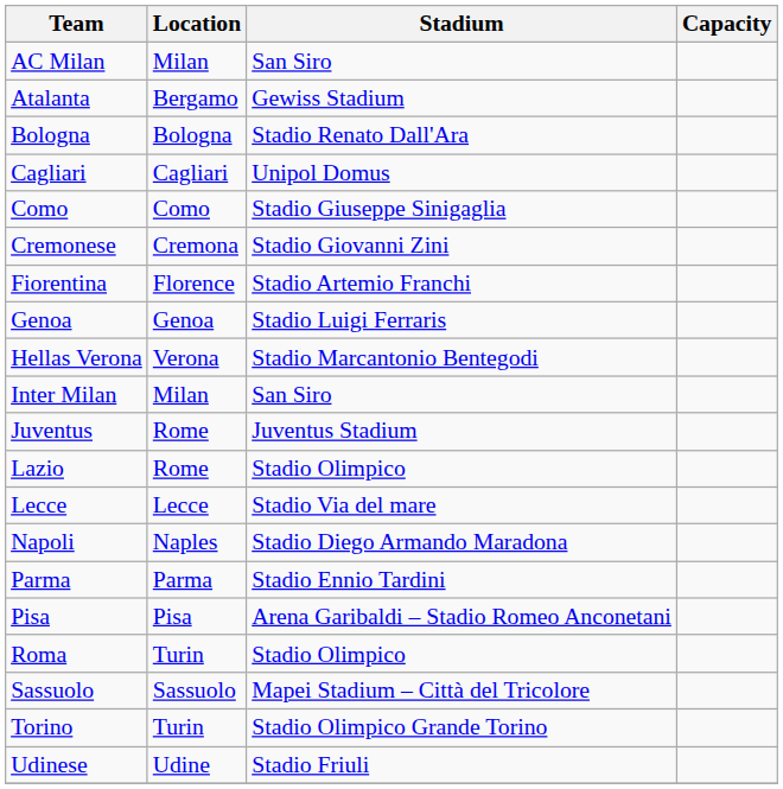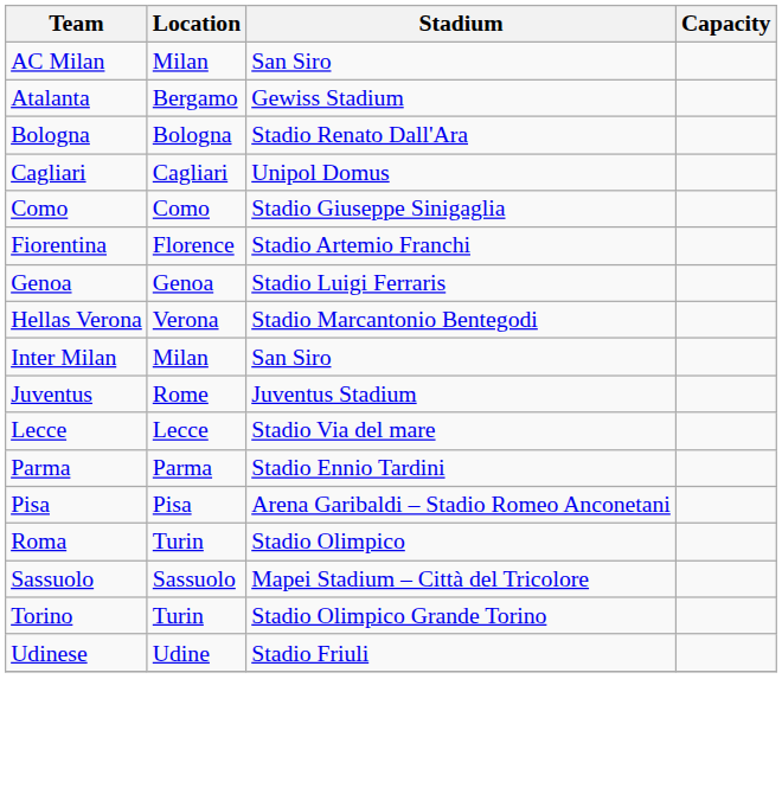 <table class="wikitable sortable">
 <tr>
 <th>Team</th>
 <th>Location</th>
 <th>Stadium</th>
 <th>Capacity</th>
 </tr>
 <tr>
 <td><a href='#'>AC Milan</a></td>
 <td><a href='#'>Milan</a></td>
 <td><a href='#'>San Siro</a></td>
 <td style="text-align:center;"></td>
 </tr>
 <tr>
 <td><a href='#'>Atalanta</a></td>
 <td><a href='#'>Bergamo</a></td>
 <td><a href='#'>Gewiss Stadium</a></td>
 <td style="text-align:center;"></td>
 </tr>
 <tr>
 <td><a href='#'>Bologna</a></td>
 <td><a href='#'>Bologna</a></td>
 <td><a href='#'>Stadio Renato Dall'Ara</a></td>
 <td style="text-align:center;"></td>
 </tr>
 <tr>
 <td><a href='#'>Cagliari</a></td>
 <td><a href='#'>Cagliari</a></td>
 <td><a href='#'>Unipol Domus</a></td>
 <td style="text-align:center;"></td>
 </tr>
 <tr>
 <td><a href='#'>Como</a></td>
 <td><a href='#'>Como</a></td>
 <td><a href='#'>Stadio Giuseppe Sinigaglia</a></td>
 <td style="text-align:center;"></td>
 </tr>
 <tr>
-<td><a href='#'>Cremonese</a></td>
-<td><a href='#'>Cremona</a></td>
-<td><a href='#'>Stadio Giovanni Zini</a></td>
-<td style="text-align:center;"></td>
-</tr>
-<tr>
 <td><a href='#'>Fiorentina</a></td>
 <td><a href='#'>Florence</a></td>
 <td><a href='#'>Stadio Artemio Franchi</a></td>
 <td style="text-align:center;"></td>
 </tr>
 <tr>
 <td><a href='#'>Genoa</a></td>
 <td><a href='#'>Genoa</a></td>
 <td><a href='#'>Stadio Luigi Ferraris</a></td>
 <td style="text-align:center;"></td>
 </tr>
 <tr>
 <td><a href='#'>Hellas Verona</a></td>
 <td><a href='#'>Verona</a></td>
 <td><a href='#'>Stadio Marcantonio Bentegodi</a></td>
 <td style="text-align:center;"></td>
 </tr>
 <tr>
 <td><a href='#'>Inter Milan</a></td>
 <td><a href='#'>Milan</a></td>
 <td><a href='#'>San Siro</a></td>
 <td style="text-align:center;"></td>
 </tr>
 <tr>
 <td><a href='#'>Juventus</a></td>
 <td><a href='#'>Rome</a></td>
 <td><a href='#'>Juventus Stadium</a></td>
 <td style="text-align:center;"></td>
 </tr>
 <tr>
-<td><a href='#'>Lazio</a></td>
-<td><a href='#'>Rome</a></td>
-<td><a href='#'>Stadio Olimpico</a></td>
-<td style="text-align:center;"></td>
-</tr>
-<tr>
 <td><a href='#'>Lecce</a></td>
 <td><a href='#'>Lecce</a></td>
 <td><a href='#'>Stadio Via del mare</a></td>
-<td style="text-align:center;"></td>
-</tr>
-<tr>
-<td><a href='#'>Napoli</a></td>
-<td><a href='#'>Naples</a></td>
-<td><a href='#'>Stadio Diego Armando Maradona</a></td>
 <td style="text-align:center;"></td>
 </tr>
 <tr>
 <td><a href='#'>Parma</a></td>
 <td><a href='#'>Parma</a></td>
 <td><a href='#'>Stadio Ennio Tardini</a></td>
 <td style="text-align:center;"></td>
 </tr>
 <tr>
 <td><a href='#'>Pisa</a></td>
 <td><a href='#'>Pisa</a></td>
 <td><a href='#'>Arena Garibaldi – Stadio Romeo Anconetani</a></td>
 <td style="text-align:center;"></td>
 </tr>
 <tr>
 <td><a href='#'>Roma</a></td>
 <td><a href='#'>Turin</a></td>
 <td><a href='#'>Stadio Olimpico</a></td>
 <td style="text-align:center;"></td>
 </tr>
 <tr>
 <td><a href='#'>Sassuolo</a></td>
 <td><a href='#'>Sassuolo</a></td>
 <td><a href='#'>Mapei Stadium – Città del Tricolore</a></td>
 <td style="text-align:center;"></td>
 </tr>
 <tr>
 <td><a href='#'>Torino</a></td>
 <td><a href='#'>Turin</a></td>
 <td><a href='#'>Stadio Olimpico Grande Torino</a></td>
 <td style="text-align:center;"></td>
 </tr>
 <tr>
 <td><a href='#'>Udinese</a></td>
 <td><a href='#'>Udine</a></td>
 <td><a href='#'>Stadio Friuli</a></td>
 <td style="text-align:center;"></td>
 </tr>
 <tr>
 </tr>
 </table>
